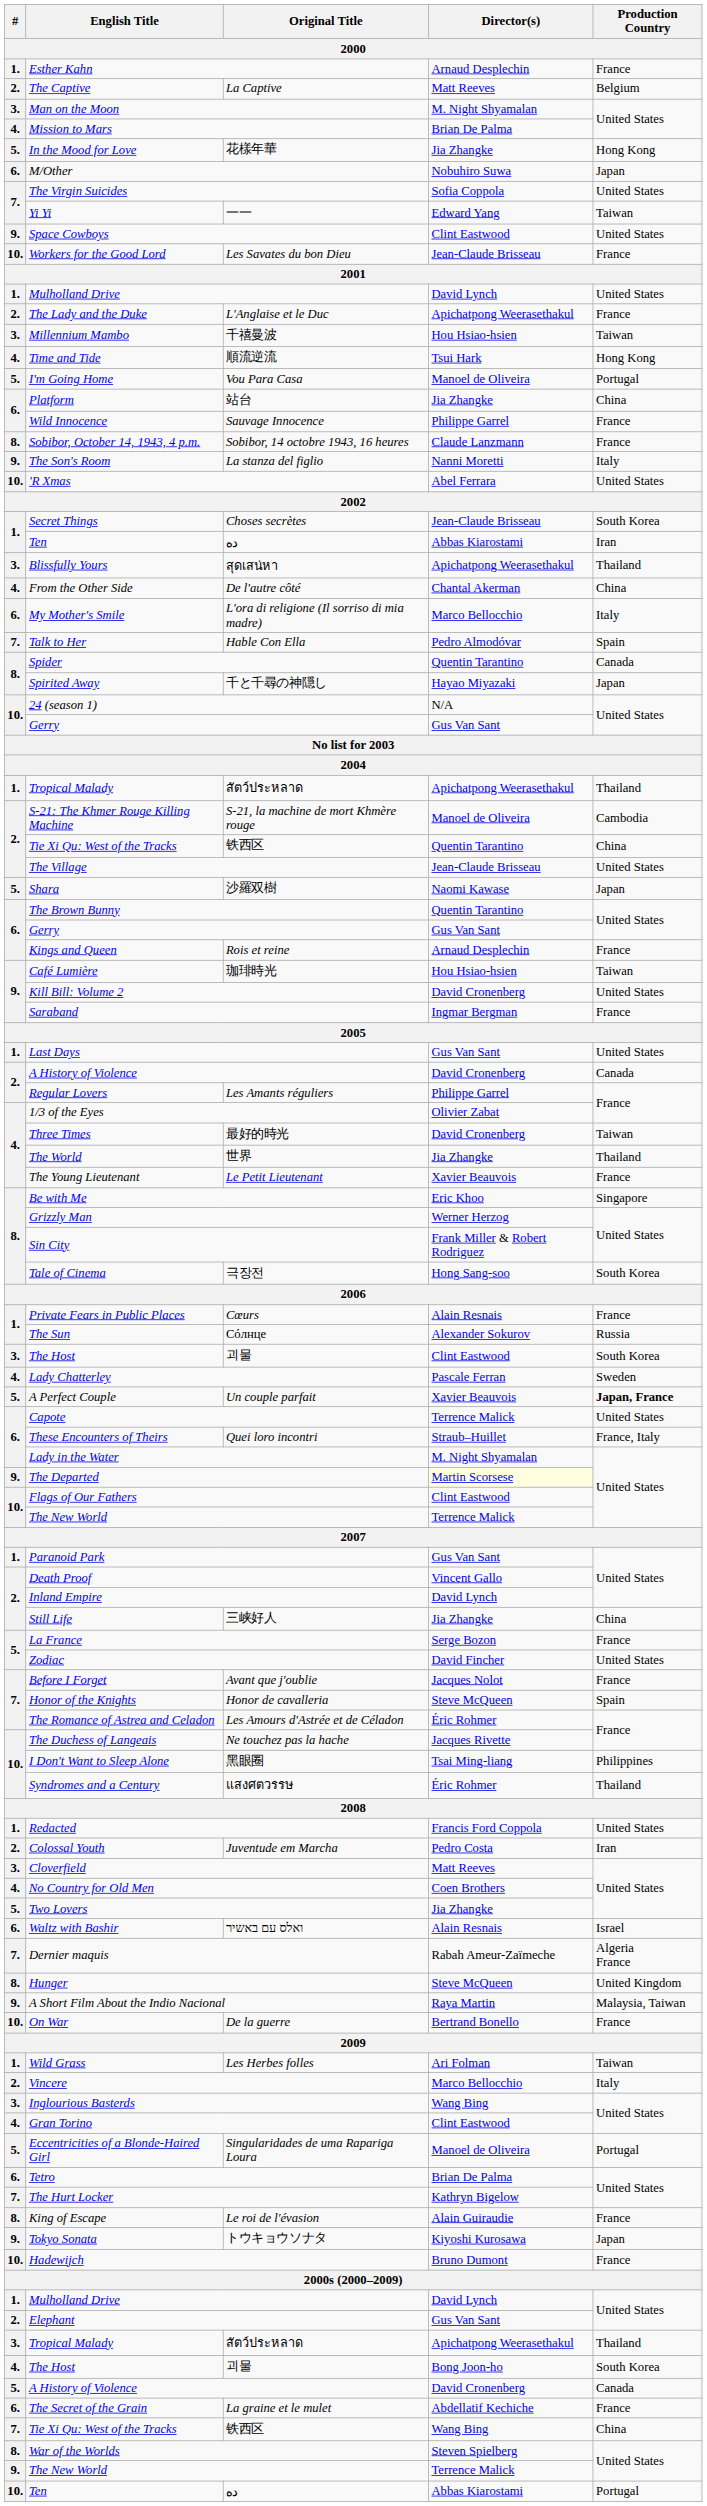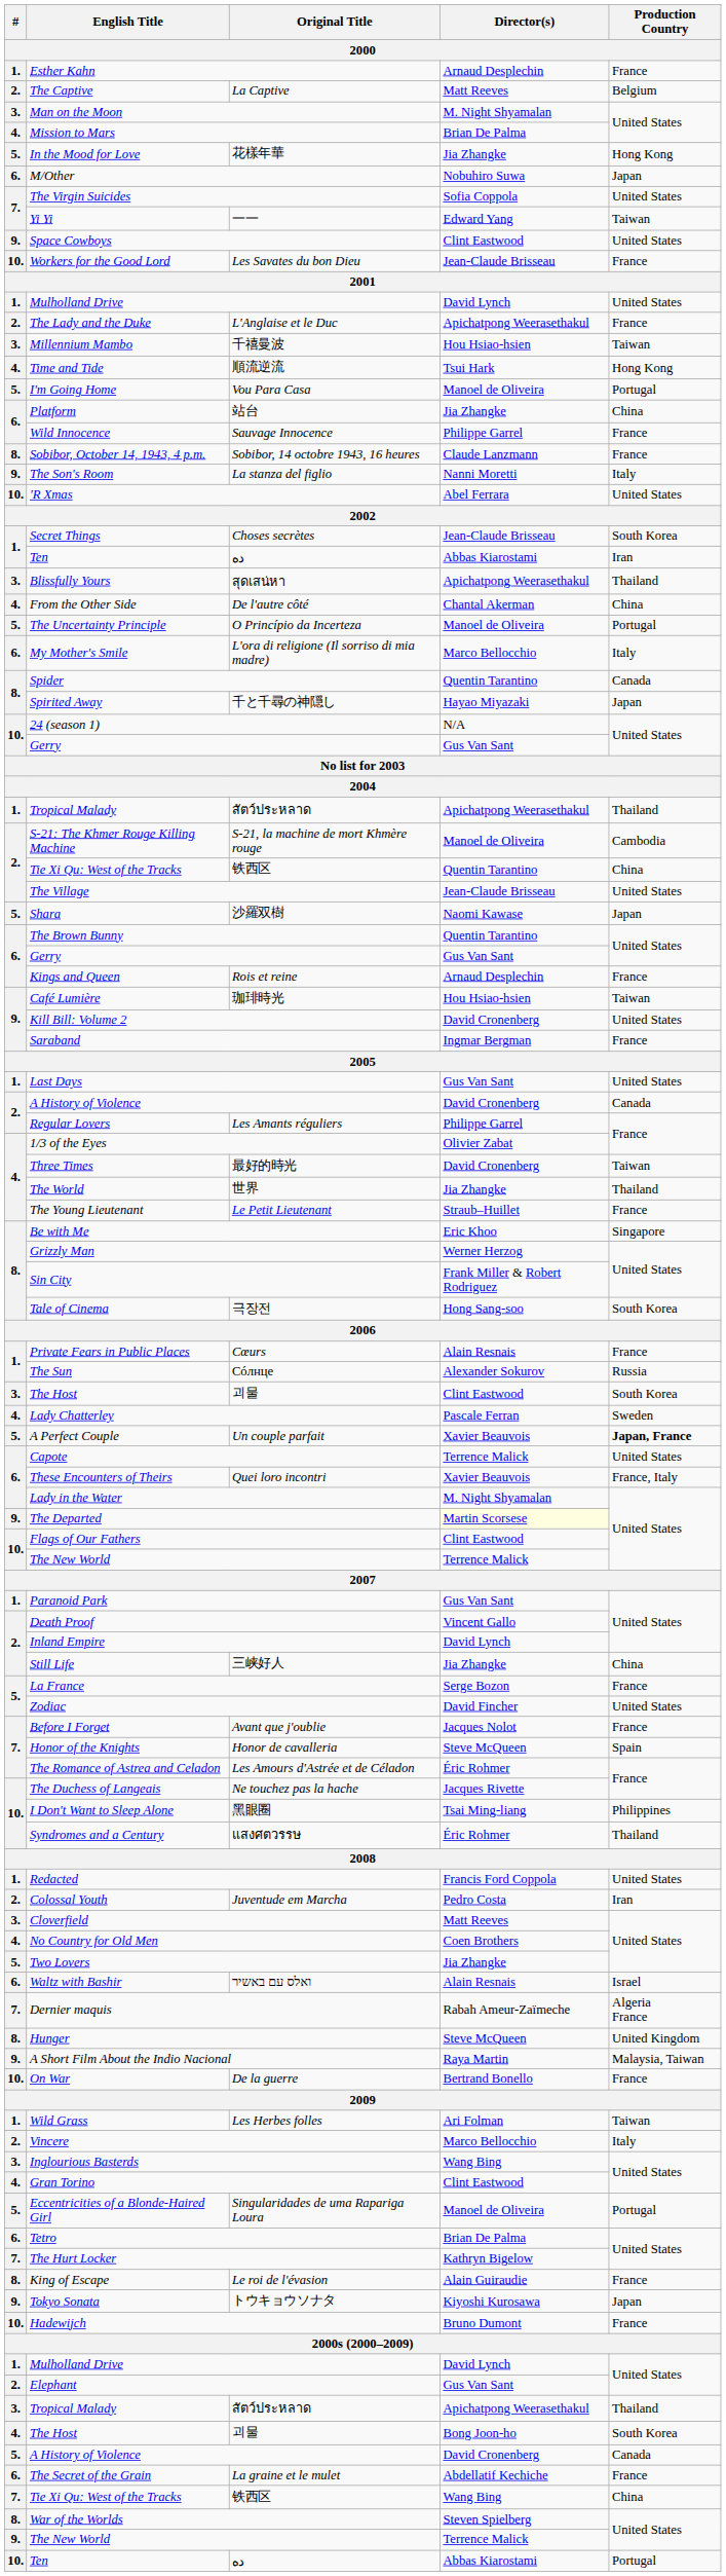 <table class="wikitable" style="width:100%;" cellpadding="5">
 <tr>
 <th>#</th>
 <th>English Title</th>
 <th>Original Title</th>
 <th>Director(s)</th>
 <th>Production Country</th>
 </tr>
 <tr>
 <th colspan="5">2000</th>
 </tr>
 <tr>
 <th>1.</th>
 <td colspan="2"><em><a href='#'>Esther Kahn</a></em></td>
 <td><a href='#'>Arnaud Desplechin</a></td>
 <td>France</td>
 </tr>
 <tr>
 <th>2.</th>
 <td><em><a href='#'>The Captive</a></em></td>
 <td><em>La Captive</em></td>
 <td><a href='#'>Matt Reeves</a></td>
 <td>Belgium</td>
 </tr>
 <tr>
 <th>3.</th>
 <td colspan="2"><em><a href='#'>Man on the Moon</a></em></td>
 <td><a href='#'>M. Night Shyamalan</a></td>
 <td rowspan="2">United States</td>
 </tr>
 <tr>
 <th>4.</th>
 <td colspan="2"><em><a href='#'>Mission to Mars</a></em></td>
 <td><a href='#'>Brian De Palma</a></td>
 </tr>
 <tr>
 <th>5.</th>
 <td><em><a href='#'>In the Mood for Love</a></em></td>
 <td>花樣年華</td>
 <td><a href='#'>Jia Zhangke</a></td>
 <td>Hong Kong</td>
 </tr>
 <tr>
 <th>6.</th>
 <td colspan="2"><em>M/Other</em></td>
 <td><a href='#'>Nobuhiro Suwa</a></td>
 <td>Japan</td>
 </tr>
 <tr>
 <th rowspan="2">7.</th>
 <td colspan="2"><em><a href='#'>The Virgin Suicides</a></em></td>
 <td><a href='#'>Sofia Coppola</a></td>
 <td>United States</td>
 </tr>
 <tr>
 <td><em><a href='#'>Yi Yi</a></em></td>
 <td>一一</td>
 <td><a href='#'>Edward Yang</a></td>
 <td>Taiwan</td>
 </tr>
 <tr>
 <th>9.</th>
 <td colspan="2"><em><a href='#'>Space Cowboys</a></em></td>
 <td><a href='#'>Clint Eastwood</a></td>
 <td>United States</td>
 </tr>
 <tr>
 <th>10.</th>
 <td><em><a href='#'>Workers for the Good Lord</a></em></td>
 <td><em>Les Savates du bon Dieu</em></td>
 <td><a href='#'>Jean-Claude Brisseau</a></td>
 <td>France</td>
 </tr>
 <tr>
 <th colspan="5">2001</th>
 </tr>
 <tr>
 <th>1.</th>
 <td colspan="2"><em><a href='#'>Mulholland Drive</a></em></td>
 <td><a href='#'>David Lynch</a></td>
 <td>United States</td>
 </tr>
 <tr>
 <th>2.</th>
 <td><em><a href='#'>The Lady and the Duke</a></em></td>
 <td><em>L'Anglaise et le Duc</em></td>
 <td><a href='#'>Apichatpong Weerasethakul</a></td>
 <td>France</td>
 </tr>
 <tr>
 <th>3.</th>
 <td><em><a href='#'>Millennium Mambo</a></em></td>
 <td>千禧曼波</td>
 <td><a href='#'>Hou Hsiao-hsien</a></td>
 <td>Taiwan</td>
 </tr>
 <tr>
 <th>4.</th>
 <td><em><a href='#'>Time and Tide</a></em></td>
 <td>順流逆流</td>
 <td><a href='#'>Tsui Hark</a></td>
 <td>Hong Kong</td>
 </tr>
 <tr>
 <th>5.</th>
 <td><em><a href='#'>I'm Going Home</a></em></td>
 <td><em>Vou Para Casa</em></td>
 <td><a href='#'>Manoel de Oliveira</a></td>
 <td>Portugal</td>
 </tr>
 <tr>
 <th rowspan="2">6.</th>
 <td><em><a href='#'>Platform</a></em></td>
 <td>站台</td>
 <td><a href='#'>Jia Zhangke</a></td>
 <td>China</td>
 </tr>
 <tr>
 <td><em><a href='#'>Wild Innocence</a></em></td>
 <td><em>Sauvage Innocence</em></td>
 <td><a href='#'>Philippe Garrel</a></td>
 <td>France</td>
 </tr>
 <tr>
 <th>8.</th>
 <td><em><a href='#'>Sobibor, October 14, 1943, 4 p.m.</a></em></td>
 <td><em>Sobibor, 14 octobre 1943, 16 heures</em></td>
 <td><a href='#'>Claude Lanzmann</a></td>
 <td>France</td>
 </tr>
 <tr>
 <th>9.</th>
 <td><em><a href='#'>The Son's Room</a></em></td>
 <td><em>La stanza del figlio</em></td>
 <td><a href='#'>Nanni Moretti</a></td>
 <td>Italy</td>
 </tr>
 <tr>
 <th>10.</th>
 <td colspan="2"><em><a href='#'>'R Xmas</a></em></td>
 <td><a href='#'>Abel Ferrara</a></td>
 <td>United States</td>
 </tr>
 <tr>
 <th colspan="5">2002</th>
 </tr>
 <tr>
 <th rowspan="2">1.</th>
 <td><em><a href='#'>Secret Things</a></em></td>
 <td><em>Choses secrètes</em></td>
 <td><a href='#'>Jean-Claude Brisseau</a></td>
 <td>South Korea</td>
 </tr>
 <tr>
 <td><em><a href='#'>Ten</a></em></td>
 <td>ده</td>
 <td><a href='#'>Abbas Kiarostami</a></td>
 <td>Iran</td>
 </tr>
 <tr>
 <th>3.</th>
 <td><em><a href='#'>Blissfully Yours</a></em></td>
 <td>สุดเสน่หา</td>
 <td><a href='#'>Apichatpong Weerasethakul</a></td>
 <td>Thailand</td>
 </tr>
 <tr>
 <th>4.</th>
 <td><em>From the Other Side</em></td>
 <td><em>De l'autre côté</em></td>
 <td><a href='#'>Chantal Akerman</a></td>
 <td>China</td>
 </tr>
 <tr>
+<th>5.</th>
+<td><em><a href='#'>The Uncertainty Principle</a></em></td>
+<td><em>O Princípio da Incerteza</em></td>
+<td><a href='#'>Manoel de Oliveira</a></td>
+<td>Portugal</td>
+</tr>
+<tr>
 <th>6.</th>
 <td><em><a href='#'>My Mother's Smile</a></em></td>
 <td><em>L'ora di religione (Il sorriso di mia madre)</em></td>
 <td><a href='#'>Marco Bellocchio</a></td>
 <td>Italy</td>
-</tr>
-<tr>
-<th>7.</th>
-<td><em><a href='#'>Talk to Her</a></em></td>
-<td><em>Hable Con Ella</em></td>
-<td><a href='#'>Pedro Almodóvar</a></td>
-<td>Spain</td>
 </tr>
 <tr>
 <th rowspan="2">8.</th>
 <td colspan="2"><em><a href='#'>Spider</a></em></td>
 <td><a href='#'>Quentin Tarantino</a></td>
 <td>Canada</td>
 </tr>
 <tr>
 <td><em><a href='#'>Spirited Away</a></em></td>
 <td>千と千尋の神隠し</td>
 <td><a href='#'>Hayao Miyazaki</a></td>
 <td>Japan</td>
 </tr>
 <tr>
 <th rowspan="2">10.</th>
 <td colspan="2"><em><a href='#'>24</a> (season 1)</em></td>
 <td>N/A</td>
 <td rowspan="2">United States</td>
 </tr>
 <tr>
 <td colspan="2"><em><a href='#'>Gerry</a></em></td>
 <td><a href='#'>Gus Van Sant</a></td>
 </tr>
 <tr>
 <th colspan="5">No list for 2003</th>
 </tr>
 <tr>
 <th colspan="5">2004</th>
 </tr>
 <tr>
 <th>1.</th>
 <td><em><a href='#'>Tropical Malady</a></em></td>
 <td>สัตว์ประหลาด</td>
 <td><a href='#'>Apichatpong Weerasethakul</a></td>
 <td>Thailand</td>
 </tr>
 <tr>
 <th rowspan="3">2.</th>
 <td><em><a href='#'>S-21: The Khmer Rouge Killing Machine</a></em></td>
 <td><em>S-21, la machine de mort Khmère rouge</em></td>
 <td><a href='#'>Manoel de Oliveira</a></td>
 <td>Cambodia</td>
 </tr>
 <tr>
 <td><em><a href='#'>Tie Xi Qu: West of the Tracks</a></em></td>
 <td>铁西区</td>
 <td><a href='#'>Quentin Tarantino</a></td>
 <td>China</td>
 </tr>
 <tr>
 <td colspan="2"><em><a href='#'>The Village</a></em></td>
 <td><a href='#'>Jean-Claude Brisseau</a></td>
 <td>United States</td>
 </tr>
 <tr>
 <th>5.</th>
 <td><em><a href='#'>Shara</a></em></td>
 <td>沙羅双樹</td>
 <td><a href='#'>Naomi Kawase</a></td>
 <td>Japan</td>
 </tr>
 <tr>
 <th rowspan="3">6.</th>
 <td colspan="2"><em><a href='#'>The Brown Bunny</a></em></td>
 <td><a href='#'>Quentin Tarantino</a></td>
 <td rowspan="2">United States</td>
 </tr>
 <tr>
 <td colspan="2"><em><a href='#'>Gerry</a></em></td>
 <td><a href='#'>Gus Van Sant</a></td>
 </tr>
 <tr>
 <td><em><a href='#'>Kings and Queen</a></em></td>
 <td><em>Rois et reine</em></td>
 <td><a href='#'>Arnaud Desplechin</a></td>
 <td>France</td>
 </tr>
 <tr>
 <th rowspan="3">9.</th>
 <td><em><a href='#'>Café Lumière</a></em></td>
 <td>珈琲時光</td>
 <td><a href='#'>Hou Hsiao-hsien</a></td>
 <td>Taiwan</td>
 </tr>
 <tr>
 <td colspan="2"><em><a href='#'>Kill Bill: Volume 2</a></em></td>
 <td><a href='#'>David Cronenberg</a></td>
 <td>United States</td>
 </tr>
 <tr>
 <td colspan="2"><em><a href='#'>Saraband</a></em></td>
 <td><a href='#'>Ingmar Bergman</a></td>
 <td>France</td>
 </tr>
 <tr>
 <th colspan="5">2005</th>
 </tr>
 <tr>
 <th>1.</th>
 <td colspan="2"><em><a href='#'>Last Days</a></em></td>
 <td><a href='#'>Gus Van Sant</a></td>
 <td>United States</td>
 </tr>
 <tr>
 <th rowspan="2">2.</th>
 <td colspan="2"><em><a href='#'>A History of Violence</a></em></td>
 <td><a href='#'>David Cronenberg</a></td>
 <td>Canada</td>
 </tr>
 <tr>
 <td><em><a href='#'>Regular Lovers</a></em></td>
 <td><em>Les Amants réguliers</em></td>
 <td><a href='#'>Philippe Garrel</a></td>
 <td rowspan="2">France</td>
 </tr>
 <tr>
 <th rowspan="4">4.</th>
 <td colspan="2"><em>1/3 of the Eyes</em></td>
 <td><a href='#'>Olivier Zabat</a></td>
 </tr>
 <tr>
 <td><em><a href='#'>Three Times</a></em></td>
 <td>最好的時光</td>
 <td><a href='#'>David Cronenberg</a></td>
 <td>Taiwan</td>
 </tr>
 <tr>
 <td><em><a href='#'>The World</a></em></td>
 <td>世界</td>
 <td><a href='#'>Jia Zhangke</a></td>
 <td>Thailand</td>
 </tr>
 <tr>
 <td><em>The Young Lieutenant</em></td>
 <td><em><a href='#'>Le Petit Lieutenant</a></em></td>
-<td><a href='#'>Xavier Beauvois</a></td>
+<td><a href='#'>Straub–Huillet</a></td>
 <td>France</td>
 </tr>
 <tr>
 <th rowspan="4">8.</th>
 <td colspan="2"><em><a href='#'>Be with Me</a></em></td>
 <td><a href='#'>Eric Khoo</a></td>
 <td>Singapore</td>
 </tr>
 <tr>
 <td colspan="2"><em><a href='#'>Grizzly Man</a></em></td>
 <td><a href='#'>Werner Herzog</a></td>
 <td rowspan="2">United States</td>
 </tr>
 <tr>
 <td colspan="2"><em><a href='#'>Sin City</a></em></td>
 <td><a href='#'>Frank Miller</a> & <a href='#'>Robert Rodriguez</a></td>
 </tr>
 <tr>
 <td><em><a href='#'>Tale of Cinema</a></em></td>
 <td>극장전</td>
 <td><a href='#'>Hong Sang-soo</a></td>
 <td>South Korea</td>
 </tr>
 <tr>
 <th colspan="5">2006</th>
 </tr>
 <tr>
 <th rowspan="2">1.</th>
 <td><em><a href='#'>Private Fears in Public Places</a></em></td>
 <td><em>Cœurs</em></td>
 <td><a href='#'>Alain Resnais</a></td>
 <td>France</td>
 </tr>
 <tr>
 <td><em><a href='#'>The Sun</a></em></td>
 <td>Сóлнце</td>
 <td><a href='#'>Alexander Sokurov</a></td>
 <td>Russia</td>
 </tr>
 <tr>
 <th>3.</th>
 <td><em><a href='#'>The Host</a></em></td>
 <td>괴물</td>
 <td><a href='#'>Clint Eastwood</a></td>
 <td>South Korea</td>
 </tr>
 <tr>
 <th>4.</th>
 <td colspan="2"><em><a href='#'>Lady Chatterley</a></em></td>
 <td><a href='#'>Pascale Ferran</a></td>
 <td>Sweden</td>
 </tr>
 <tr>
 <th>5.</th>
 <td><em>A Perfect Couple</em></td>
 <td><em>Un couple parfait</em></td>
 <td><a href='#'>Xavier Beauvois</a></td>
 <td><strong>Japan, France</strong></td>
 </tr>
 <tr>
 <th rowspan="3">6.</th>
 <td colspan="2"><em><a href='#'>Capote</a></em></td>
 <td><a href='#'>Terrence Malick</a></td>
 <td>United States</td>
 </tr>
 <tr>
 <td><em><a href='#'>These Encounters of Theirs</a></em></td>
 <td><em>Quei loro incontri</em></td>
-<td><a href='#'>Straub–Huillet</a></td>
+<td><a href='#'>Xavier Beauvois</a></td>
 <td>France, Italy</td>
 </tr>
 <tr>
 <td colspan="2"><em><a href='#'>Lady in the Water</a></em></td>
 <td><a href='#'>M. Night Shyamalan</a></td>
 <td rowspan="4">United States</td>
 </tr>
 <tr>
 <th>9.</th>
 <td colspan="2"><em><a href='#'>The Departed</a></em></td>
 <td style="background: lightyellow;"><a href='#'>Martin Scorsese</a></td>
 </tr>
 <tr>
 <th rowspan="2">10.</th>
 <td colspan="2"><em><a href='#'>Flags of Our Fathers</a></em></td>
 <td><a href='#'>Clint Eastwood</a></td>
 </tr>
 <tr>
 <td colspan="2"><em><a href='#'>The New World</a></em></td>
 <td><a href='#'>Terrence Malick</a></td>
 </tr>
 <tr>
 <th colspan="5">2007</th>
 </tr>
 <tr>
 <th>1.</th>
 <td colspan="2"><em><a href='#'>Paranoid Park</a></em></td>
 <td><a href='#'>Gus Van Sant</a></td>
 <td rowspan="3">United States</td>
 </tr>
 <tr>
 <th rowspan="3">2.</th>
 <td colspan="2"><em><a href='#'>Death Proof</a></em></td>
 <td><a href='#'>Vincent Gallo</a></td>
 </tr>
 <tr>
 <td colspan="2"><em><a href='#'>Inland Empire</a></em></td>
 <td><a href='#'>David Lynch</a></td>
 </tr>
 <tr>
 <td><em><a href='#'>Still Life</a></em></td>
 <td>三峡好人</td>
 <td><a href='#'>Jia Zhangke</a></td>
 <td>China</td>
 </tr>
 <tr>
 <th rowspan="2">5.</th>
 <td colspan="2"><em><a href='#'>La France</a></em></td>
 <td><a href='#'>Serge Bozon</a></td>
 <td>France</td>
 </tr>
 <tr>
 <td colspan="2"><em><a href='#'>Zodiac</a></em></td>
 <td><a href='#'>David Fincher</a></td>
 <td>United States</td>
 </tr>
 <tr>
 <th rowspan="3">7.</th>
 <td><em><a href='#'>Before I Forget</a></em></td>
 <td><em>Avant que j'oublie</em></td>
 <td><a href='#'>Jacques Nolot</a></td>
 <td>France</td>
 </tr>
 <tr>
 <td><em><a href='#'>Honor of the Knights</a></em></td>
 <td><em>Honor de cavalleria</em></td>
 <td><a href='#'>Steve McQueen</a></td>
 <td>Spain</td>
 </tr>
 <tr>
 <td><em><a href='#'>The Romance of Astrea and Celadon</a></em></td>
 <td><em>Les Amours d'Astrée et de Céladon</em></td>
 <td><a href='#'>Éric Rohmer</a></td>
 <td rowspan="2">France</td>
 </tr>
 <tr>
 <th rowspan="3">10.</th>
 <td><em><a href='#'>The Duchess of Langeais</a></em></td>
 <td><em>Ne touchez pas la hache</em></td>
 <td><a href='#'>Jacques Rivette</a></td>
 </tr>
 <tr>
 <td><em><a href='#'>I Don't Want to Sleep Alone</a></em></td>
 <td>黑眼圈</td>
 <td><a href='#'>Tsai Ming-liang</a></td>
 <td>Philippines</td>
 </tr>
 <tr>
 <td><em><a href='#'>Syndromes and a Century</a></em></td>
 <td>แสงศตวรรษ</td>
 <td><a href='#'>Éric Rohmer</a></td>
 <td>Thailand</td>
 </tr>
 <tr>
 <th colspan="5">2008</th>
 </tr>
 <tr>
 <th>1.</th>
 <td colspan="2"><em><a href='#'>Redacted</a></em></td>
 <td><a href='#'>Francis Ford Coppola</a></td>
 <td>United States</td>
 </tr>
 <tr>
 <th>2.</th>
 <td><em><a href='#'>Colossal Youth</a></em></td>
 <td><em>Juventude em Marcha</em></td>
 <td><a href='#'>Pedro Costa</a></td>
 <td>Iran</td>
 </tr>
 <tr>
 <th>3.</th>
 <td colspan="2"><em><a href='#'>Cloverfield</a></em></td>
 <td><a href='#'>Matt Reeves</a></td>
 <td rowspan="3">United States</td>
 </tr>
 <tr>
 <th>4.</th>
 <td colspan="2"><em><a href='#'>No Country for Old Men</a></em></td>
 <td><a href='#'>Coen Brothers</a></td>
 </tr>
 <tr>
 <th>5.</th>
 <td colspan="2"><em><a href='#'>Two Lovers</a></em></td>
 <td><a href='#'>Jia Zhangke</a></td>
 </tr>
 <tr>
 <th>6.</th>
 <td><em><a href='#'>Waltz with Bashir</a></em></td>
 <td>ואלס עם באשיר</td>
 <td><a href='#'>Alain Resnais</a></td>
 <td>Israel</td>
 </tr>
 <tr>
 <th>7.</th>
 <td colspan="2"><em>Dernier maquis</em></td>
 <td>Rabah Ameur-Zaïmeche</td>
 <td>Algeria<br>France</td>
 </tr>
 <tr>
 <th>8.</th>
 <td colspan="2"><em><a href='#'>Hunger</a></em></td>
 <td><a href='#'>Steve McQueen</a></td>
 <td>United Kingdom</td>
 </tr>
 <tr>
 <th>9.</th>
 <td colspan="2"><em>A Short Film About the Indio Nacional</em></td>
 <td><a href='#'>Raya Martin</a></td>
 <td>Malaysia, Taiwan</td>
 </tr>
 <tr>
 <th>10.</th>
 <td><em><a href='#'>On War</a></em></td>
 <td><em>De la guerre</em></td>
 <td><a href='#'>Bertrand Bonello</a></td>
 <td>France</td>
 </tr>
 <tr>
 <th colspan="5">2009</th>
 </tr>
 <tr>
 <th>1.</th>
 <td><em><a href='#'>Wild Grass</a></em></td>
 <td><em>Les Herbes folles</em></td>
 <td><a href='#'>Ari Folman</a></td>
 <td>Taiwan</td>
 </tr>
 <tr>
 <th>2.</th>
 <td colspan="2"><em><a href='#'>Vincere</a></em></td>
 <td><a href='#'>Marco Bellocchio</a></td>
 <td>Italy</td>
 </tr>
 <tr>
 <th>3.</th>
 <td colspan="2"><em><a href='#'>Inglourious Basterds</a></em></td>
 <td><a href='#'>Wang Bing</a></td>
 <td rowspan="2">United States</td>
 </tr>
 <tr>
 <th>4.</th>
 <td colspan="2"><em><a href='#'>Gran Torino</a></em></td>
 <td><a href='#'>Clint Eastwood</a></td>
 </tr>
 <tr>
 <th>5.</th>
 <td><em><a href='#'>Eccentricities of a Blonde-Haired Girl</a></em></td>
 <td><em>Singularidades de uma Rapariga Loura</em></td>
 <td><a href='#'>Manoel de Oliveira</a></td>
 <td>Portugal</td>
 </tr>
 <tr>
 <th>6.</th>
 <td colspan="2"><em><a href='#'>Tetro</a></em></td>
 <td><a href='#'>Brian De Palma</a></td>
 <td rowspan="2">United States</td>
 </tr>
 <tr>
 <th>7.</th>
 <td colspan="2"><em><a href='#'>The Hurt Locker</a></em></td>
 <td><a href='#'>Kathryn Bigelow</a></td>
 </tr>
 <tr>
 <th>8.</th>
 <td><em>King of Escape</em></td>
 <td><em>Le roi de l'évasion</em></td>
 <td><a href='#'>Alain Guiraudie</a></td>
 <td>France</td>
 </tr>
 <tr>
 <th>9.</th>
 <td><em><a href='#'>Tokyo Sonata</a></em></td>
 <td>トウキョウソナタ</td>
 <td><a href='#'>Kiyoshi Kurosawa</a></td>
 <td>Japan</td>
 </tr>
 <tr>
 <th>10.</th>
 <td colspan="2"><em><a href='#'>Hadewijch</a></em></td>
 <td><a href='#'>Bruno Dumont</a></td>
 <td>France</td>
 </tr>
 <tr>
 <th colspan="5">2000s (2000–2009)</th>
 </tr>
 <tr>
 <th>1.</th>
 <td colspan="2"><em><a href='#'>Mulholland Drive</a></em></td>
 <td><a href='#'>David Lynch</a></td>
 <td rowspan="2">United States</td>
 </tr>
 <tr>
 <th>2.</th>
 <td colspan="2"><em><a href='#'>Elephant</a></em></td>
 <td><a href='#'>Gus Van Sant</a></td>
 </tr>
 <tr>
 <th>3.</th>
 <td><em><a href='#'>Tropical Malady</a></em></td>
 <td>สัตว์ประหลาด</td>
 <td><a href='#'>Apichatpong Weerasethakul</a></td>
 <td>Thailand</td>
 </tr>
 <tr>
 <th>4.</th>
 <td><em><a href='#'>The Host</a></em></td>
 <td>괴물</td>
 <td><a href='#'>Bong Joon-ho</a></td>
 <td>South Korea</td>
 </tr>
 <tr>
 <th>5.</th>
 <td colspan="2"><em><a href='#'>A History of Violence</a></em></td>
 <td><a href='#'>David Cronenberg</a></td>
 <td>Canada</td>
 </tr>
 <tr>
 <th>6.</th>
 <td><em><a href='#'>The Secret of the Grain</a></em></td>
 <td><em>La graine et le mulet</em></td>
 <td><a href='#'>Abdellatif Kechiche</a></td>
 <td>France</td>
 </tr>
 <tr>
 <th>7.</th>
 <td><em><a href='#'>Tie Xi Qu: West of the Tracks</a></em></td>
 <td>铁西区</td>
 <td><a href='#'>Wang Bing</a></td>
 <td>China</td>
 </tr>
 <tr>
 <th>8.</th>
 <td colspan="2"><em><a href='#'>War of the Worlds</a></em></td>
 <td><a href='#'>Steven Spielberg</a></td>
 <td rowspan="2">United States</td>
 </tr>
 <tr>
 <th>9.</th>
 <td colspan="2"><em><a href='#'>The New World</a></em></td>
 <td><a href='#'>Terrence Malick</a></td>
 </tr>
 <tr>
 <th>10.</th>
 <td><em><a href='#'>Ten</a></em></td>
 <td>ده</td>
 <td><a href='#'>Abbas Kiarostami</a></td>
 <td>Portugal</td>
 </tr>
 </table>
